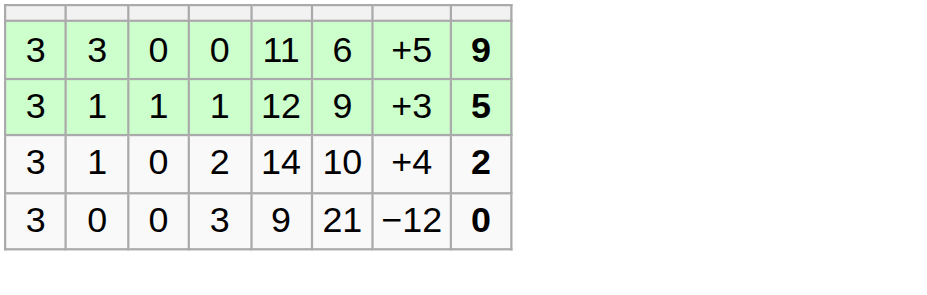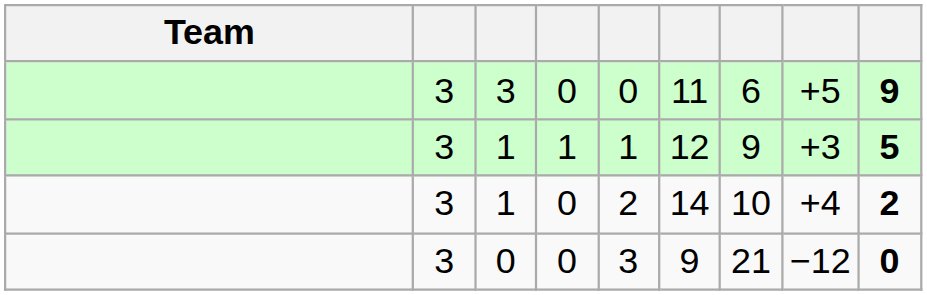 <table class="wikitable" style="text-align: center;">
 <tr>
+<th width="175">Team</th>
 <th width="20"></th>
 <th width="20"></th>
 <th width="20"></th>
 <th width="20"></th>
 <th width="20"></th>
 <th width="20"></th>
 <th width="20"></th>
 <th width="20"></th>
 </tr>
 <tr align=center bgcolor="#ccffcc">
+<td style="text-align:left;"></td>
 <td>3</td>
 <td>3</td>
 <td>0</td>
 <td>0</td>
 <td>11</td>
 <td>6</td>
 <td>+5</td>
 <td><strong>9</strong></td>
 </tr>
 <tr align=center bgcolor="#ccffcc">
+<td style="text-align:left;"></td>
 <td>3</td>
 <td>1</td>
 <td>1</td>
 <td>1</td>
 <td>12</td>
 <td>9</td>
 <td>+3</td>
 <td><strong>5</strong></td>
 </tr>
 <tr align=center>
+<td style="text-align:left;"></td>
 <td>3</td>
 <td>1</td>
 <td>0</td>
 <td>2</td>
 <td>14</td>
 <td>10</td>
 <td>+4</td>
 <td><strong>2</strong></td>
 </tr>
 <tr align=center>
+<td style="text-align:left;"></td>
 <td>3</td>
 <td>0</td>
 <td>0</td>
 <td>3</td>
 <td>9</td>
 <td>21</td>
 <td>−12</td>
 <td><strong>0</strong></td>
 </tr>
 </table>
